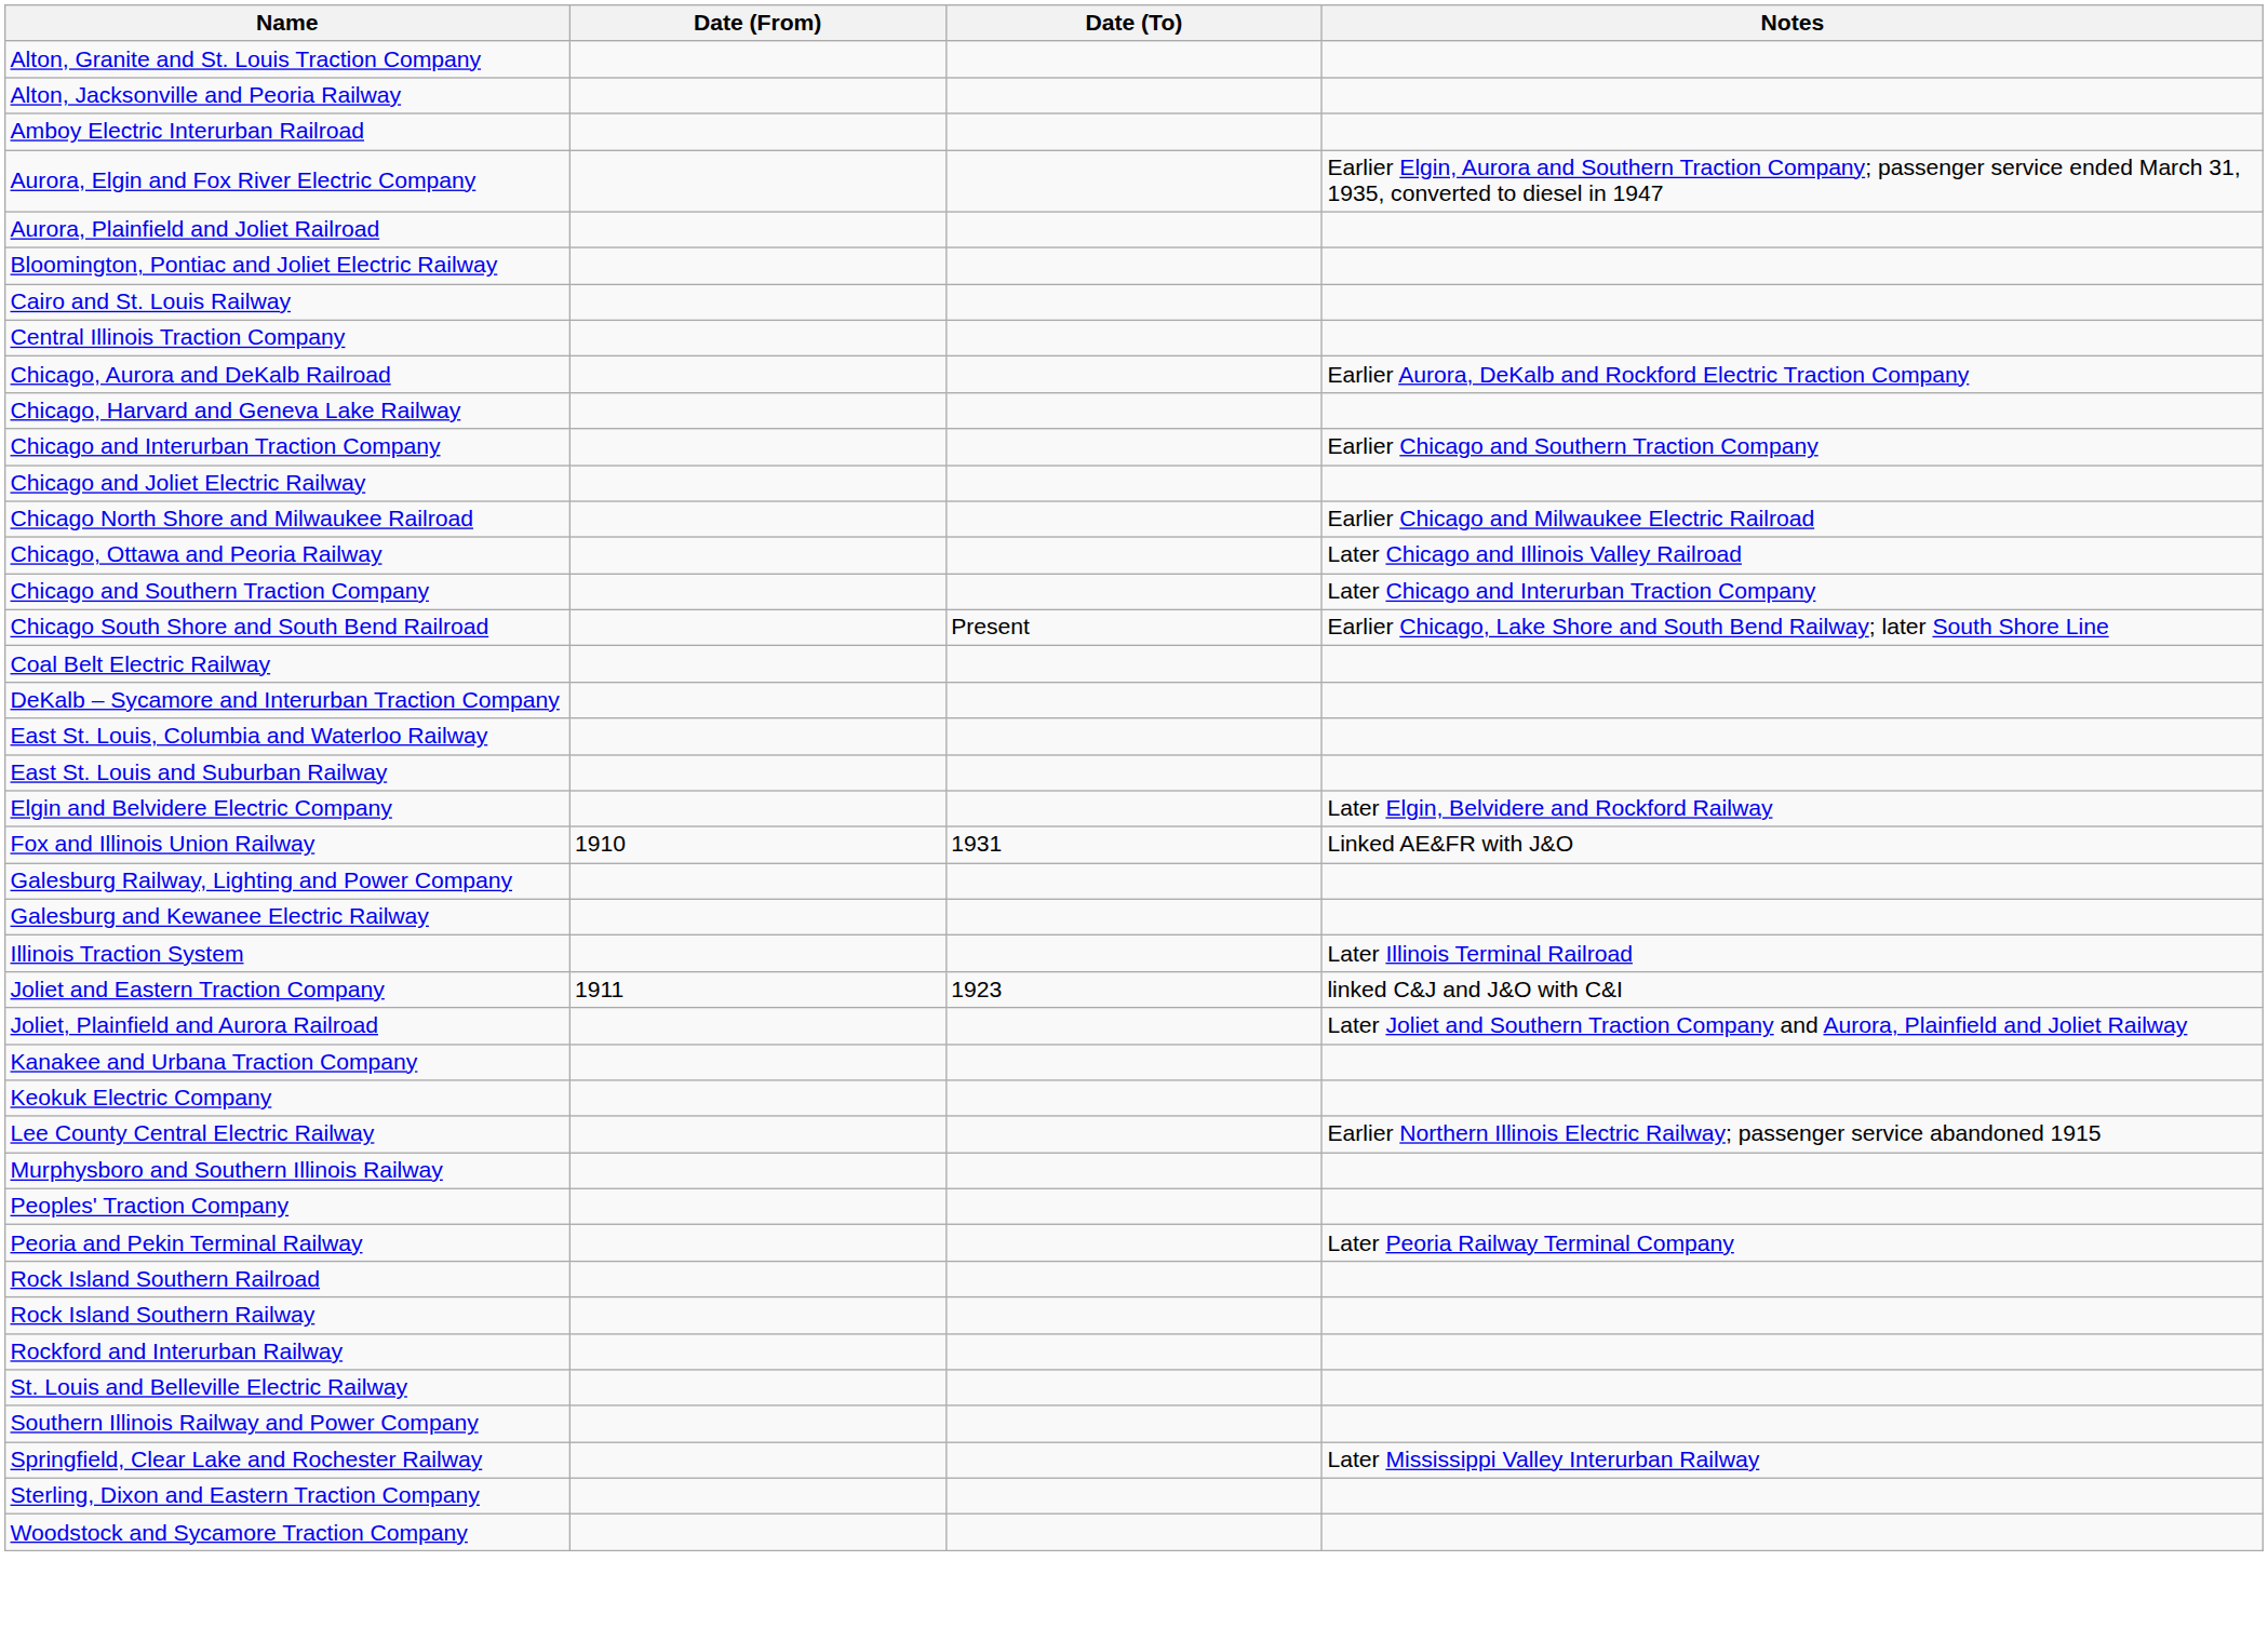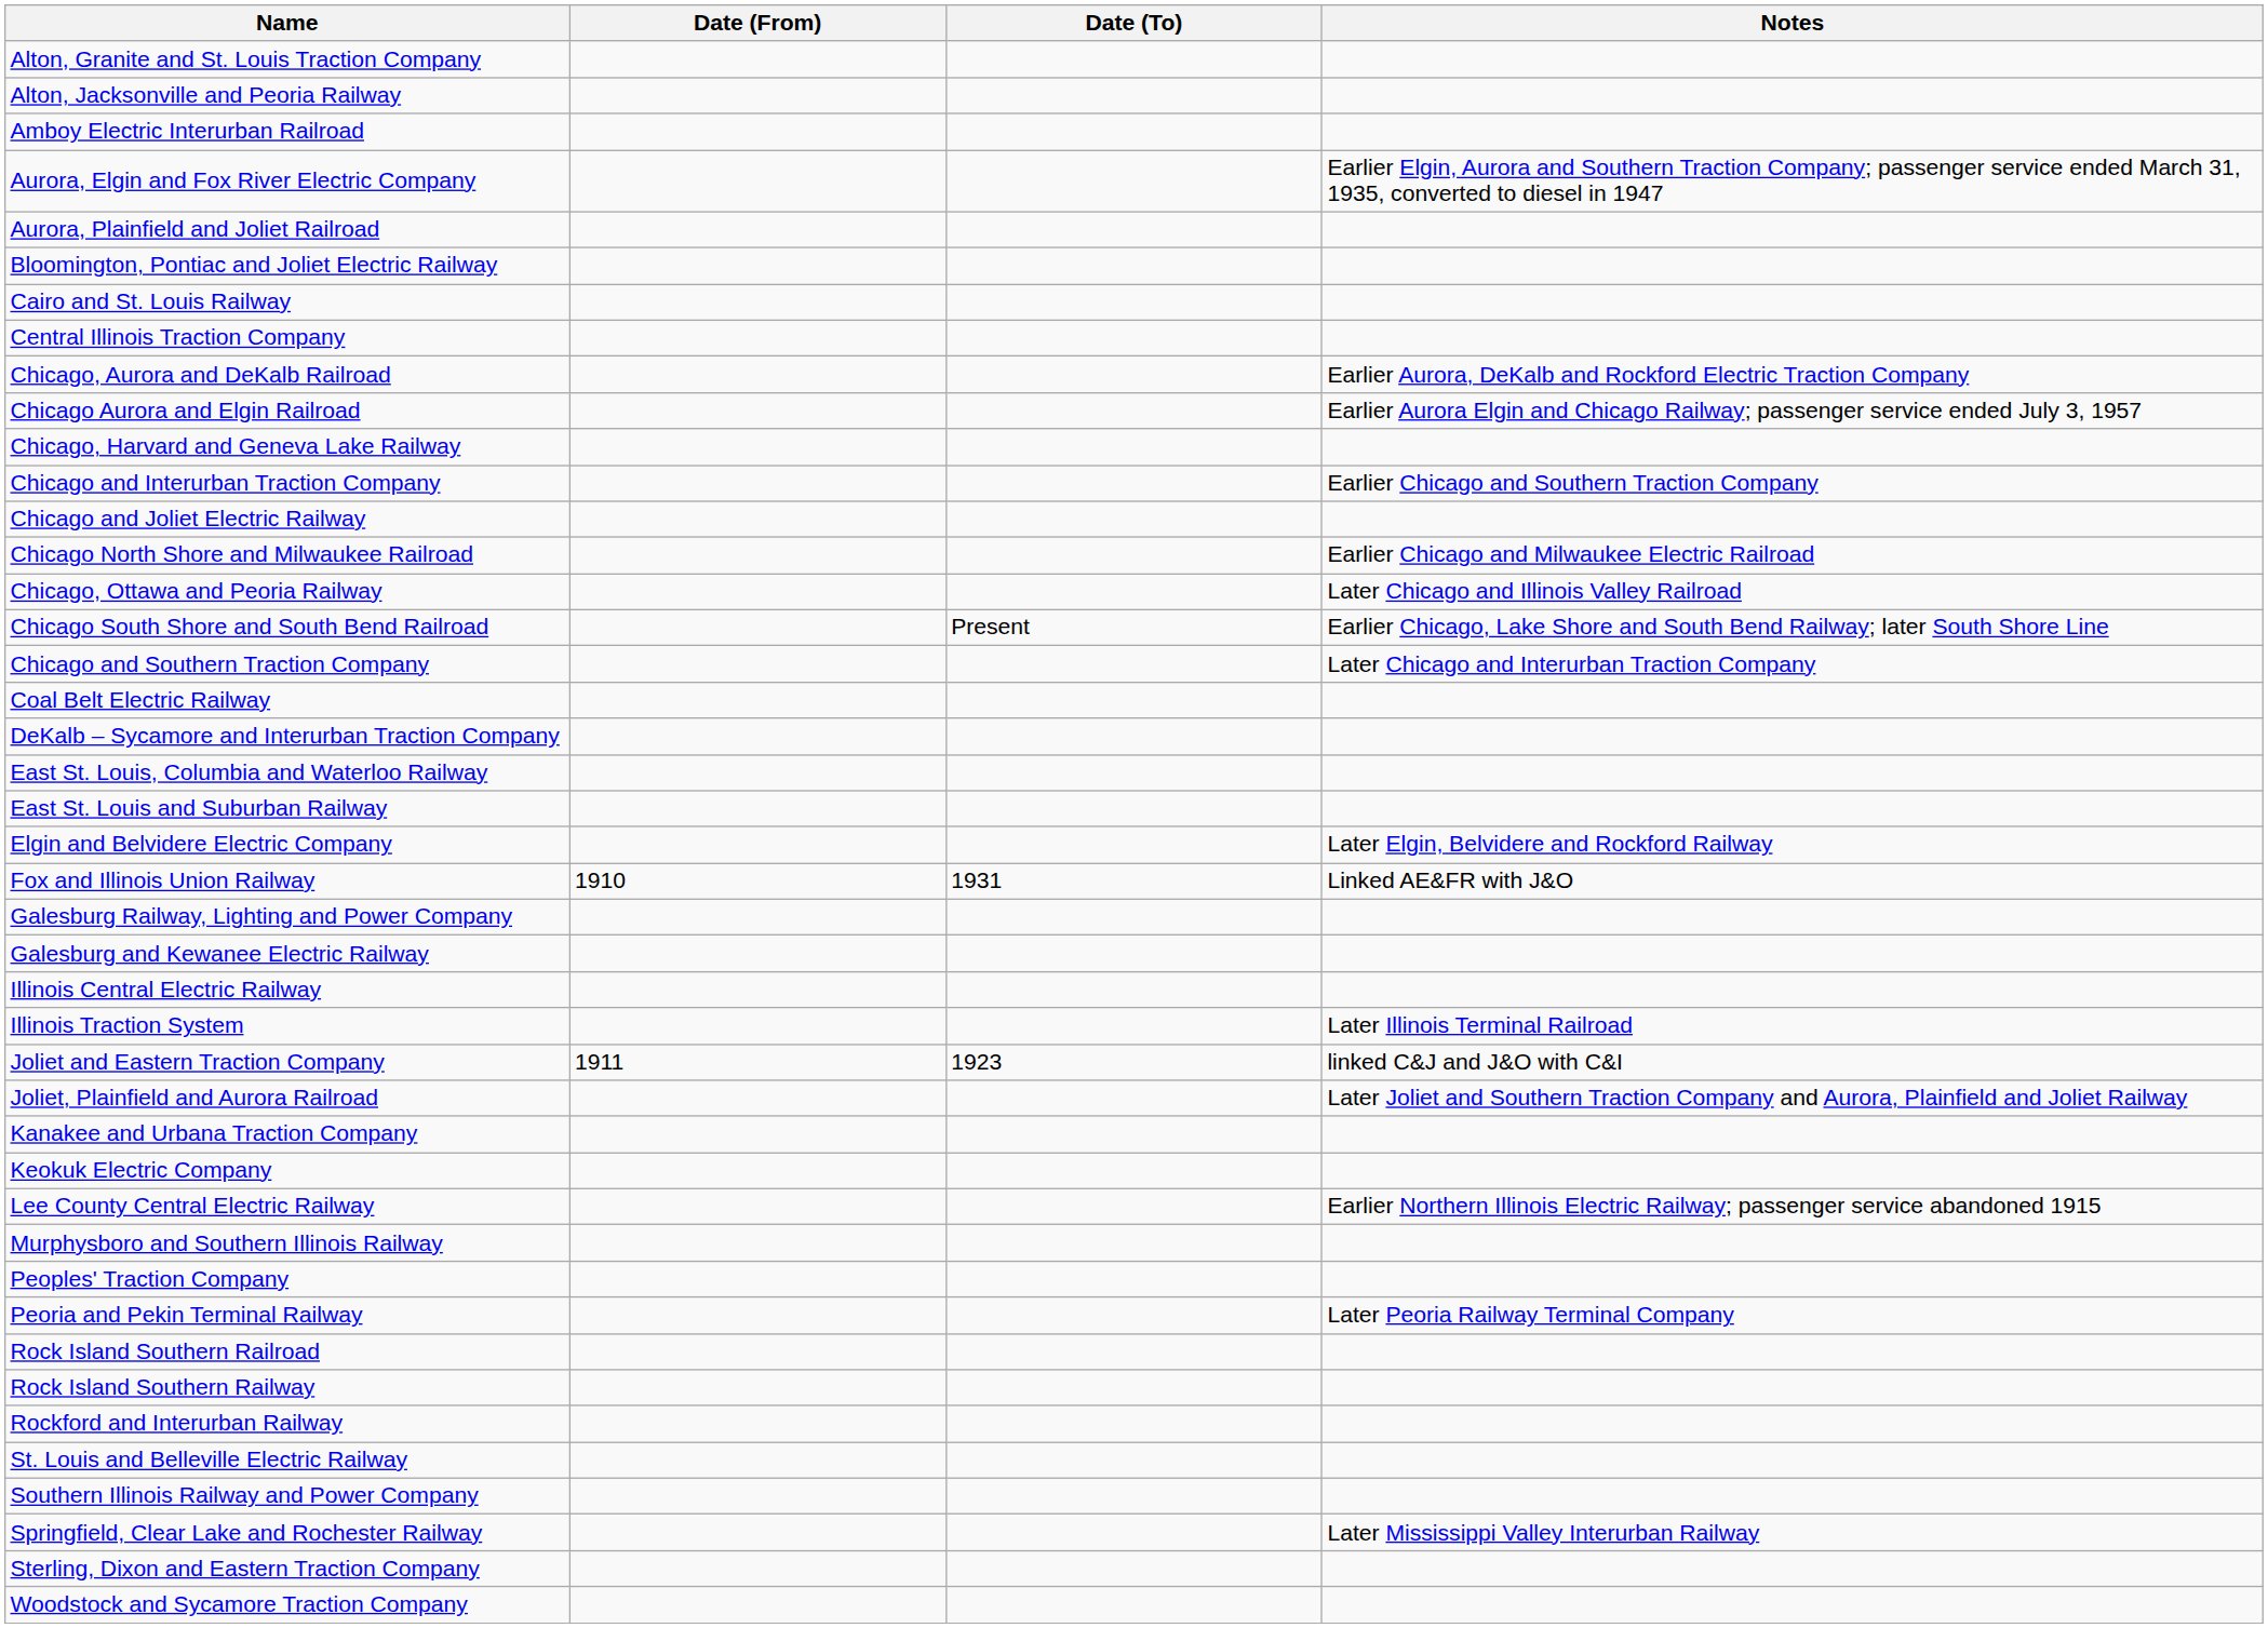 <table class="wikitable sortable" width=100%>
 <tr>
 <th width=15%>Name</th>
 <th width=10%>Date (From)</th>
 <th width=10%>Date (To)</th>
 <th class="unsortable" width=25%>Notes</th>
 </tr>
 <tr>
 <td><a href='#'>Alton, Granite and St. Louis Traction Company</a></td>
 <td></td>
 <td></td>
 <td></td>
 </tr>
 <tr>
 <td><a href='#'>Alton, Jacksonville and Peoria Railway</a></td>
 <td></td>
 <td></td>
 <td></td>
 </tr>
 <tr>
 <td><a href='#'>Amboy Electric Interurban Railroad</a></td>
 <td></td>
 <td></td>
 <td></td>
 </tr>
 <tr>
 <td><a href='#'>Aurora, Elgin and Fox River Electric Company</a></td>
 <td></td>
 <td></td>
 <td>Earlier <a href='#'>Elgin, Aurora and Southern Traction Company</a>; passenger service ended March 31, 1935, converted to diesel in 1947</td>
 </tr>
 <tr>
 <td><a href='#'>Aurora, Plainfield and Joliet Railroad</a></td>
 <td></td>
 <td></td>
 <td></td>
 </tr>
 <tr>
 <td><a href='#'>Bloomington, Pontiac and Joliet Electric Railway</a></td>
 <td></td>
 <td></td>
 <td></td>
 </tr>
 <tr>
 <td><a href='#'>Cairo and St. Louis Railway</a></td>
 <td></td>
 <td></td>
 <td></td>
 </tr>
 <tr>
 <td><a href='#'>Central Illinois Traction Company</a></td>
 <td></td>
 <td></td>
 <td></td>
 </tr>
 <tr>
 <td><a href='#'>Chicago, Aurora and DeKalb Railroad</a></td>
 <td></td>
 <td></td>
 <td>Earlier <a href='#'>Aurora, DeKalb and Rockford Electric Traction Company</a></td>
 </tr>
 <tr>
+<td><a href='#'>Chicago Aurora and Elgin Railroad</a></td>
+<td></td>
+<td></td>
+<td>Earlier <a href='#'>Aurora Elgin and Chicago Railway</a>; passenger service ended July 3, 1957</td>
+</tr>
+<tr>
 <td><a href='#'>Chicago, Harvard and Geneva Lake Railway</a></td>
 <td></td>
 <td></td>
 <td></td>
 </tr>
 <tr>
 <td><a href='#'>Chicago and Interurban Traction Company</a></td>
 <td></td>
 <td></td>
 <td>Earlier <a href='#'>Chicago and Southern Traction Company</a></td>
 </tr>
 <tr>
 <td><a href='#'>Chicago and Joliet Electric Railway</a></td>
 <td></td>
 <td></td>
 <td></td>
 </tr>
 <tr>
 <td><a href='#'>Chicago North Shore and Milwaukee Railroad</a></td>
 <td></td>
 <td></td>
 <td>Earlier <a href='#'>Chicago and Milwaukee Electric Railroad</a></td>
 </tr>
 <tr>
 <td><a href='#'>Chicago, Ottawa and Peoria Railway</a></td>
 <td></td>
 <td></td>
 <td>Later <a href='#'>Chicago and Illinois Valley Railroad</a></td>
 </tr>
 <tr>
+<td><a href='#'>Chicago South Shore and South Bend Railroad</a></td>
+<td></td>
+<td>Present</td>
+<td>Earlier <a href='#'>Chicago, Lake Shore and South Bend Railway</a>; later <a href='#'>South Shore Line</a></td>
+</tr>
+<tr>
 <td><a href='#'>Chicago and Southern Traction Company</a></td>
 <td></td>
 <td></td>
 <td>Later <a href='#'>Chicago and Interurban Traction Company</a></td>
-</tr>
-<tr>
-<td><a href='#'>Chicago South Shore and South Bend Railroad</a></td>
-<td></td>
-<td>Present</td>
-<td>Earlier <a href='#'>Chicago, Lake Shore and South Bend Railway</a>; later <a href='#'>South Shore Line</a></td>
 </tr>
 <tr>
 <td><a href='#'>Coal Belt Electric Railway</a></td>
 <td></td>
 <td></td>
 <td></td>
 </tr>
 <tr>
 <td><a href='#'>DeKalb – Sycamore and Interurban Traction Company</a></td>
 <td></td>
 <td></td>
 <td></td>
 </tr>
 <tr>
 <td><a href='#'>East St. Louis, Columbia and Waterloo Railway</a></td>
 <td></td>
 <td></td>
 <td></td>
 </tr>
 <tr>
 <td><a href='#'>East St. Louis and Suburban Railway</a></td>
 <td></td>
 <td></td>
 <td></td>
 </tr>
 <tr>
 <td><a href='#'>Elgin and Belvidere Electric Company</a></td>
 <td></td>
 <td></td>
 <td>Later <a href='#'>Elgin, Belvidere and Rockford Railway</a></td>
 </tr>
 <tr>
 <td><a href='#'>Fox and Illinois Union Railway</a></td>
 <td>1910</td>
 <td>1931</td>
 <td>Linked AE&FR with J&O</td>
 </tr>
 <tr>
 <td><a href='#'>Galesburg Railway, Lighting and Power Company</a></td>
 <td></td>
 <td></td>
 <td></td>
 </tr>
 <tr>
 <td><a href='#'>Galesburg and Kewanee Electric Railway</a></td>
+<td></td>
+<td></td>
+<td></td>
+</tr>
+<tr>
+<td><a href='#'>Illinois Central Electric Railway</a></td>
 <td></td>
 <td></td>
 <td></td>
 </tr>
 <tr>
 <td><a href='#'>Illinois Traction System</a></td>
 <td></td>
 <td></td>
 <td>Later <a href='#'>Illinois Terminal Railroad</a></td>
 </tr>
 <tr>
 <td><a href='#'>Joliet and Eastern Traction Company</a></td>
 <td>1911</td>
 <td>1923</td>
 <td>linked C&J and J&O with C&I</td>
 </tr>
 <tr>
 <td><a href='#'>Joliet, Plainfield and Aurora Railroad</a></td>
 <td></td>
 <td></td>
 <td>Later <a href='#'>Joliet and Southern Traction Company</a> and <a href='#'>Aurora, Plainfield and Joliet Railway</a></td>
 </tr>
 <tr>
 <td><a href='#'>Kanakee and Urbana Traction Company</a></td>
 <td></td>
 <td></td>
 <td></td>
 </tr>
 <tr>
 <td><a href='#'>Keokuk Electric Company</a></td>
 <td></td>
 <td></td>
 <td></td>
 </tr>
 <tr>
 <td><a href='#'>Lee County Central Electric Railway</a></td>
 <td></td>
 <td></td>
 <td>Earlier <a href='#'>Northern Illinois Electric Railway</a>; passenger service abandoned 1915</td>
 </tr>
 <tr>
 <td><a href='#'>Murphysboro and Southern Illinois Railway</a></td>
 <td></td>
 <td></td>
 <td></td>
 </tr>
 <tr>
 <td><a href='#'>Peoples' Traction Company</a></td>
 <td></td>
 <td></td>
 <td></td>
 </tr>
 <tr>
 <td><a href='#'>Peoria and Pekin Terminal Railway</a></td>
 <td></td>
 <td></td>
 <td>Later <a href='#'>Peoria Railway Terminal Company</a></td>
 </tr>
 <tr>
 <td><a href='#'>Rock Island Southern Railroad</a></td>
 <td></td>
 <td></td>
 <td></td>
 </tr>
 <tr>
 <td><a href='#'>Rock Island Southern Railway</a></td>
 <td></td>
 <td></td>
 <td></td>
 </tr>
 <tr>
 <td><a href='#'>Rockford and Interurban Railway</a></td>
 <td></td>
 <td></td>
 <td></td>
 </tr>
 <tr>
 <td><a href='#'>St. Louis and Belleville Electric Railway</a></td>
 <td></td>
 <td></td>
 <td></td>
 </tr>
 <tr>
 <td><a href='#'>Southern Illinois Railway and Power Company</a></td>
 <td></td>
 <td></td>
 <td></td>
 </tr>
 <tr>
 <td><a href='#'>Springfield, Clear Lake and Rochester Railway</a></td>
 <td></td>
 <td></td>
 <td>Later <a href='#'>Mississippi Valley Interurban Railway</a></td>
 </tr>
 <tr>
 <td><a href='#'>Sterling, Dixon and Eastern Traction Company</a></td>
 <td></td>
 <td></td>
 <td></td>
 </tr>
 <tr>
 <td><a href='#'>Woodstock and Sycamore Traction Company</a></td>
 <td></td>
 <td></td>
 <td></td>
 </tr>
 <tr>
 </tr>
 </table>
